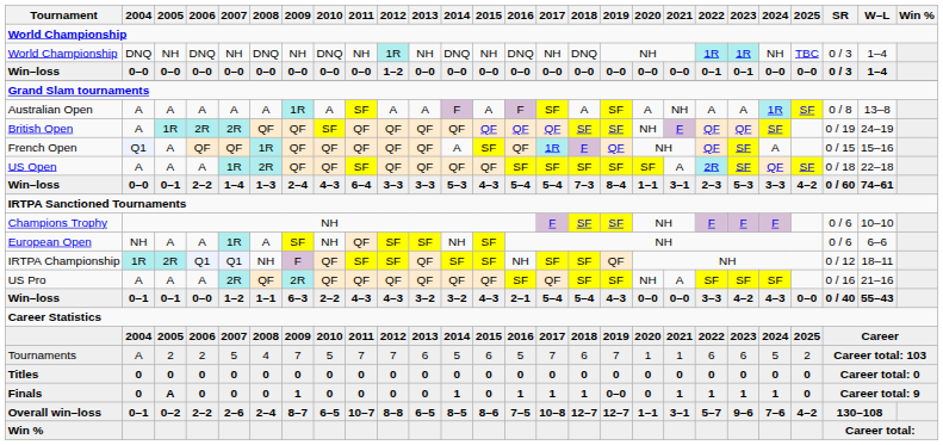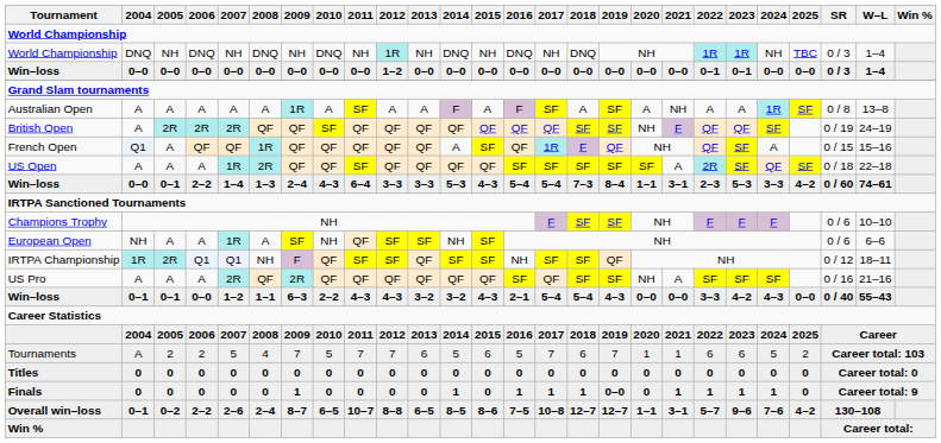 <table class="wikitable nowrap" style=text-align:center;font-size:94%>
 <tr>
 <th>Tournament</th>
 <th>2004</th>
 <th>2005</th>
 <th>2006</th>
 <th>2007</th>
 <th>2008</th>
 <th>2009</th>
 <th>2010</th>
 <th>2011</th>
 <th>2012</th>
 <th>2013</th>
 <th>2014</th>
 <th>2015</th>
 <th>2016</th>
 <th>2017</th>
 <th>2018</th>
 <th>2019</th>
 <th>2020</th>
 <th>2021</th>
 <th>2022</th>
 <th>2023</th>
 <th>2024</th>
 <th>2025</th>
 <th>SR</th>
 <th>W–L</th>
 <th>Win %</th>
 </tr>
 <tr>
 <td colspan="26" style="text-align:left"><strong><a href='#'>World Championship</a></strong></td>
 </tr>
 <tr>
 <td align=left><a href='#'>World Championship</a></td>
 <td>DNQ</td>
 <td>NH</td>
 <td>DNQ</td>
 <td>NH</td>
 <td>DNQ</td>
 <td>NH</td>
 <td>DNQ</td>
 <td>NH</td>
 <td bgcolor=afeeee>1R</td>
 <td>NH</td>
 <td>DNQ</td>
 <td>NH</td>
 <td>DNQ</td>
 <td>NH</td>
 <td>DNQ</td>
 <td colspan=3>NH</td>
 <td bgcolor=afeeee><a href='#'>1R</a></td>
 <td bgcolor=afeeee><a href='#'>1R</a></td>
 <td>NH</td>
 <td><a href='#'>TBC</a></td>
 <td>0 / 3</td>
 <td>1–4</td>
 <td bgcolor=efefef></td>
 </tr>
 <tr style=font-weight:bold;background:#efefef>
 <td style=text-align:left>Win–loss</td>
 <td>0–0</td>
 <td>0–0</td>
 <td>0–0</td>
 <td>0–0</td>
 <td>0–0</td>
 <td>0–0</td>
 <td>0–0</td>
 <td>0–0</td>
 <td>1–2</td>
 <td>0–0</td>
 <td>0–0</td>
 <td>0–0</td>
 <td>0–0</td>
 <td>0–0</td>
 <td>0–0</td>
 <td>0–0</td>
 <td>0–0</td>
 <td>0–0</td>
 <td>0–1</td>
 <td>0–1</td>
 <td>0–0</td>
 <td>0–0</td>
 <td>0 / 3</td>
 <td>1–4</td>
 <td bgcolor=efefef></td>
 </tr>
 <tr style=font-weight:bold;background:#efefef>
 </tr>
 <tr>
 <td colspan="26" style="text-align:left"><strong><a href='#'>Grand Slam tournaments</a></strong></td>
 </tr>
 <tr>
 <td align=left>Australian Open</td>
 <td>A</td>
 <td>A</td>
 <td>A</td>
 <td>A</td>
 <td>A</td>
 <td bgcolor=afeeee>1R</td>
 <td>A</td>
 <td style="background:yellow;">SF</td>
 <td>A</td>
 <td>A</td>
 <td style="background:thistle;">F</td>
 <td>A</td>
 <td style="background:thistle;">F</td>
 <td style="background:yellow;">SF</td>
 <td>A</td>
 <td style="background:yellow;">SF</td>
 <td>A</td>
 <td>NH</td>
 <td>A</td>
 <td>A</td>
 <td bgcolor=afeeee><a href='#'>1R</a></td>
 <td style="background:yellow;"><a href='#'>SF</a></td>
 <td>0 / 8</td>
 <td>13–8</td>
 <td bgcolor=efefef></td>
 </tr>
 <tr>
 <td align=left><a href='#'>British Open</a></td>
 <td>A</td>
-<td bgcolor=afeeee>1R</td>
+<td bgcolor=afeeee>2R</td>
 <td bgcolor=afeeee>2R</td>
 <td bgcolor=afeeee>2R</td>
 <td bgcolor=ffebcd>QF</td>
 <td bgcolor=ffebcd>QF</td>
 <td style="background:yellow;">SF</td>
 <td bgcolor=ffebcd>QF</td>
 <td bgcolor=ffebcd>QF</td>
 <td bgcolor=ffebcd>QF</td>
 <td bgcolor=ffebcd>QF</td>
 <td bgcolor=ffebcd><a href='#'>QF</a></td>
 <td bgcolor=ffebcd><a href='#'>QF</a></td>
 <td bgcolor=ffebcd><a href='#'>QF</a></td>
 <td style="background:yellow;"><a href='#'>SF</a></td>
 <td style="background:yellow;"><a href='#'>SF</a></td>
 <td>NH</td>
 <td style="background:thistle;"><a href='#'>F</a></td>
 <td bgcolor=ffebcd><a href='#'>QF</a></td>
 <td bgcolor=ffebcd><a href='#'>QF</a></td>
 <td style="background:yellow;"><a href='#'>SF</a></td>
 <td></td>
 <td>0 / 19</td>
 <td>24–19</td>
 <td bgcolor=efefef></td>
 </tr>
 <tr>
 <td align=left>French Open</td>
 <td bgcolor=ecf2ff>Q1</td>
 <td>A</td>
 <td bgcolor=ffebcd>QF</td>
 <td bgcolor=ffebcd>QF</td>
 <td bgcolor=afeeee>1R</td>
 <td bgcolor=ffebcd>QF</td>
 <td bgcolor=ffebcd>QF</td>
 <td bgcolor=ffebcd>QF</td>
 <td bgcolor=ffebcd>QF</td>
 <td bgcolor=ffebcd>QF</td>
 <td>A</td>
 <td style="background:yellow;">SF</td>
 <td bgcolor=ffebcd>QF</td>
 <td bgcolor=afeeee><a href='#'>1R</a></td>
 <td style="background:thistle;"><a href='#'>F</a></td>
 <td bgcolor=ffebcd><a href='#'>QF</a></td>
 <td colspan=2>NH</td>
 <td bgcolor=ffebcd><a href='#'>QF</a></td>
 <td style="background:yellow;"><a href='#'>SF</a></td>
 <td>A</td>
 <td></td>
 <td>0 / 15</td>
 <td>15–16</td>
 <td bgcolor=efefef></td>
 </tr>
 <tr>
 <td align=left><a href='#'>US Open</a></td>
 <td>A</td>
 <td>A</td>
 <td>A</td>
 <td bgcolor=afeeee>1R</td>
 <td bgcolor=afeeee>2R</td>
 <td bgcolor=ffebcd>QF</td>
 <td bgcolor=ffebcd>QF</td>
 <td style="background:yellow;">SF</td>
 <td bgcolor=ffebcd>QF</td>
 <td bgcolor=ffebcd>QF</td>
 <td bgcolor=ffebcd>QF</td>
 <td bgcolor=ffebcd>QF</td>
 <td style="background:yellow;">SF</td>
 <td style="background:yellow;">SF</td>
 <td style="background:yellow;">SF</td>
 <td style="background:yellow;">SF</td>
 <td style="background:yellow;">SF</td>
 <td>A</td>
 <td bgcolor=afeeee><a href='#'>2R</a></td>
 <td style="background:yellow;"><a href='#'>SF</a></td>
 <td bgcolor=ffebcd><a href='#'>QF</a></td>
 <td style="background:yellow;"><a href='#'>SF</a></td>
 <td>0 / 18</td>
 <td>22–18</td>
 <td bgcolor=efefef></td>
 </tr>
 <tr style=font-weight:bold;background:#efefef>
 <td style=text-align:left>Win–loss</td>
 <td>0–0</td>
 <td>0–1</td>
 <td>2–2</td>
 <td>1–4</td>
 <td>1–3</td>
 <td>2–4</td>
 <td>4–3</td>
 <td>6–4</td>
 <td>3–3</td>
 <td>3–3</td>
 <td>5–3</td>
 <td>4–3</td>
 <td>5–4</td>
 <td>5–4</td>
 <td>7–3</td>
 <td>8–4</td>
 <td>1–1</td>
 <td>3–1</td>
 <td>2–3</td>
 <td>5–3</td>
 <td>3–3</td>
 <td>4–2</td>
 <td>0 / 60</td>
 <td>74–61</td>
 <td bgcolor=efefef></td>
 </tr>
 <tr>
 <td colspan="26" style="text-align:left"><strong>IRTPA Sanctioned Tournaments</strong></td>
 </tr>
 <tr>
 <td align=left><a href='#'>Champions Trophy</a></td>
 <td colspan=13>NH</td>
 <td style="background:thistle;"><a href='#'>F</a></td>
 <td style="background:yellow;"><a href='#'>SF</a></td>
 <td style="background:yellow;"><a href='#'>SF</a></td>
 <td colspan=2>NH</td>
 <td style="background:thistle;"><a href='#'>F</a></td>
 <td style="background:thistle;"><a href='#'>F</a></td>
 <td style="background:thistle;"><a href='#'>F</a></td>
 <td></td>
 <td>0 / 6</td>
 <td>10–10</td>
 <td bgcolor=efefef></td>
 </tr>
 <tr>
 <td align=left><a href='#'>European Open</a></td>
 <td>NH</td>
 <td>A</td>
 <td>A</td>
 <td bgcolor=afeeee>1R</td>
 <td>A</td>
 <td style="background:yellow;">SF</td>
 <td>NH</td>
 <td bgcolor=ffebcd>QF</td>
 <td style="background:yellow;">SF</td>
 <td style="background:yellow;">SF</td>
 <td>NH</td>
 <td style="background:yellow;">SF</td>
 <td colspan=10>NH</td>
 <td>0 / 6</td>
 <td>6–6</td>
 <td bgcolor=efefef></td>
 </tr>
 <tr>
 <td align=left>IRTPA Championship</td>
 <td bgcolor=afeeee>1R</td>
 <td bgcolor=afeeee>2R</td>
 <td bgcolor=ecf2ff>Q1</td>
 <td bgcolor=ecf2ff>Q1</td>
 <td>NH</td>
 <td style="background:thistle;">F</td>
 <td bgcolor=ffebcd>QF</td>
 <td style="background:yellow;">SF</td>
 <td style="background:yellow;">SF</td>
 <td bgcolor=ffebcd>QF</td>
 <td style="background:yellow;">SF</td>
 <td style="background:yellow;">SF</td>
 <td>NH</td>
 <td style="background:yellow;">SF</td>
 <td style="background:yellow;">SF</td>
 <td bgcolor=ffebcd>QF</td>
 <td colspan=6>NH</td>
 <td>0 / 12</td>
 <td>18–11</td>
 <td bgcolor=efefef></td>
 </tr>
 <tr>
 <td align=left>US Pro</td>
 <td>A</td>
 <td>A</td>
 <td>A</td>
 <td bgcolor=afeeee>2R</td>
 <td bgcolor=ffebcd>QF</td>
 <td bgcolor=afeeee>2R</td>
 <td bgcolor=ffebcd>QF</td>
 <td bgcolor=ffebcd>QF</td>
 <td bgcolor=ffebcd>QF</td>
 <td bgcolor=ffebcd>QF</td>
 <td bgcolor=ffebcd>QF</td>
 <td bgcolor=ffebcd>QF</td>
 <td style="background:yellow;">SF</td>
 <td bgcolor=ffebcd>QF</td>
 <td style="background:yellow;">SF</td>
 <td style="background:yellow;">SF</td>
 <td>NH</td>
 <td>A</td>
 <td style="background:yellow;">SF</td>
 <td style="background:yellow;">SF</td>
 <td style="background:yellow;">SF</td>
 <td></td>
 <td>0 / 16</td>
 <td>21–16</td>
 <td bgcolor=efefef></td>
 </tr>
 <tr style=font-weight:bold;background:#efefef>
 <td style=text-align:left>Win–loss</td>
 <td>0–1</td>
 <td>0–1</td>
 <td>0–0</td>
 <td>1–2</td>
 <td>1–1</td>
 <td>6–3</td>
 <td>2–2</td>
 <td>4–3</td>
 <td>4–3</td>
 <td>3–2</td>
 <td>3–2</td>
 <td>4–3</td>
 <td>2–1</td>
 <td>5–4</td>
 <td>5–4</td>
 <td>4–3</td>
 <td>0–0</td>
 <td>0–0</td>
 <td>3–3</td>
 <td>4–2</td>
 <td>4–3</td>
 <td>0–0</td>
 <td>0 / 40</td>
 <td>55–43</td>
 <td bgcolor=efefef></td>
 </tr>
 <tr>
 <td colspan="26" style="text-align:left"><strong>Career Statistics</strong></td>
 </tr>
 <tr style="font-weight:bold;background:#EFEFEF;">
 <td></td>
 <td>2004</td>
 <td>2005</td>
 <td>2006</td>
 <td>2007</td>
 <td>2008</td>
 <td>2009</td>
 <td>2010</td>
 <td>2011</td>
 <td>2012</td>
 <td>2013</td>
 <td>2014</td>
 <td>2015</td>
 <td>2016</td>
 <td>2017</td>
 <td>2018</td>
 <td>2019</td>
 <td>2020</td>
 <td>2021</td>
 <td>2022</td>
 <td>2023</td>
 <td>2024</td>
 <td>2025</td>
 <td colspan=3>Career</td>
 </tr>
 <tr style="background:#EFEFEF">
 <td align=left>Tournaments</td>
 <td>A</td>
 <td>2</td>
 <td>2</td>
 <td>5</td>
 <td>4</td>
 <td>7</td>
 <td>5</td>
 <td>7</td>
 <td>7</td>
 <td>6</td>
 <td>5</td>
 <td>6</td>
 <td>5</td>
 <td>7</td>
 <td>6</td>
 <td>7</td>
 <td>1</td>
 <td>1</td>
 <td>6</td>
 <td>6</td>
 <td>5</td>
 <td>2</td>
 <td colspan="3"><strong>Career total: 103</strong></td>
 </tr>
 <tr style=font-weight:bold;background:#efefef>
 <td style=text-align:left>Titles</td>
 <td>0</td>
 <td>0</td>
 <td>0</td>
 <td>0</td>
 <td>0</td>
 <td>0</td>
 <td>0</td>
 <td>0</td>
 <td>0</td>
 <td>0</td>
 <td>0</td>
 <td>0</td>
 <td>0</td>
 <td>0</td>
 <td>0</td>
 <td>0</td>
 <td>0</td>
 <td>0</td>
 <td>0</td>
 <td>0</td>
 <td>0</td>
 <td>0</td>
 <td colspan="3"><strong>Career total: 0</strong></td>
 </tr>
 <tr style=font-weight:bold;background:#efefef>
 <td style=text-align:left>Finals</td>
 <td>0</td>
-<td>A</td>
+<td>0</td>
 <td>0</td>
 <td>0</td>
 <td>0</td>
 <td>1</td>
 <td>0</td>
 <td>0</td>
 <td>0</td>
 <td>0</td>
 <td>1</td>
 <td>0</td>
 <td>1</td>
 <td>1</td>
 <td>1</td>
 <td>0–0</td>
 <td>0</td>
 <td>1</td>
 <td>1</td>
 <td>1</td>
 <td>1</td>
 <td>0</td>
 <td colspan="3"><strong>Career total: 9</strong></td>
 </tr>
 <tr style=font-weight:bold;background:#efefef>
 <td style=text-align:left>Overall win–loss</td>
 <td>0–1</td>
 <td>0–2</td>
 <td>2–2</td>
 <td>2–6</td>
 <td>2–4</td>
 <td>8–7</td>
 <td>6–5</td>
 <td>10–7</td>
 <td>8–8</td>
 <td>6–5</td>
 <td>8–5</td>
 <td>8–6</td>
 <td>7–5</td>
 <td>10–8</td>
 <td>12–7</td>
 <td>12–7</td>
 <td>1–1</td>
 <td>3–1</td>
 <td>5–7</td>
 <td>9–6</td>
 <td>7–6</td>
 <td>4–2</td>
 <td colspan="2">130–108</td>
 <td></td>
 </tr>
 <tr style=font-weight:bold;background:#efefef>
 <td align=left>Win %</td>
 <td></td>
 <td></td>
 <td></td>
 <td></td>
 <td></td>
 <td></td>
 <td></td>
 <td></td>
 <td></td>
 <td></td>
 <td></td>
 <td></td>
 <td></td>
 <td></td>
 <td></td>
 <td></td>
 <td></td>
 <td></td>
 <td></td>
 <td></td>
 <td></td>
 <td></td>
 <td colspan="3"><strong>Career total: </strong></td>
 </tr>
 </table>
